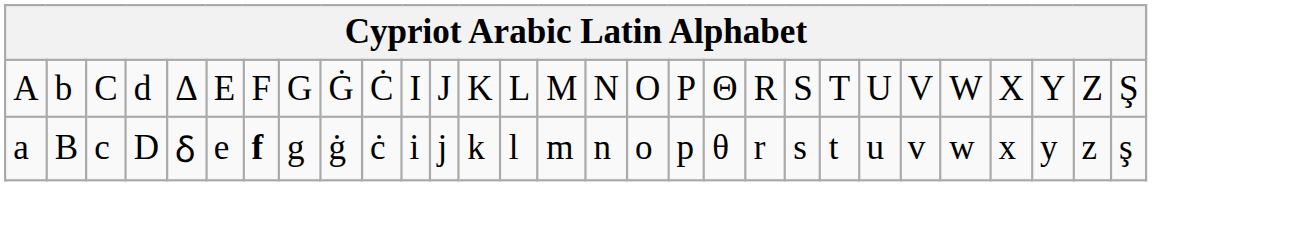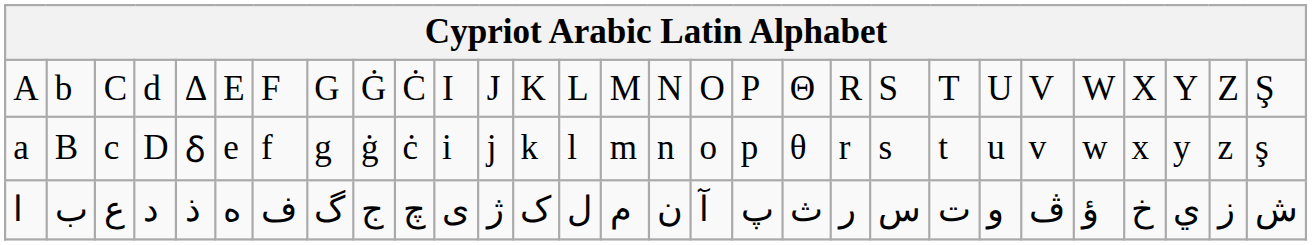 <table class="wikitable">
 <tr>
 <th colspan="29">Cypriot Arabic Latin Alphabet</th>
 </tr>
 <tr>
 <td>A</td>
 <td>b</td>
 <td>C</td>
 <td>d</td>
 <td>Δ</td>
 <td>E</td>
 <td>F</td>
 <td>G</td>
 <td>Ġ</td>
 <td>Ċ</td>
 <td>I</td>
 <td>J</td>
 <td>K</td>
 <td>L</td>
 <td>M</td>
 <td>N</td>
 <td>O</td>
 <td>P</td>
 <td>Θ</td>
 <td>R</td>
 <td>S</td>
 <td>T</td>
 <td>U</td>
 <td>V</td>
 <td>W</td>
 <td>X</td>
 <td>Y</td>
 <td>Z</td>
 <td>Ş</td>
 </tr>
 <tr>
 <td>a</td>
 <td>B</td>
 <td>c</td>
 <td>D</td>
 <td>ẟ</td>
 <td>e</td>
-<td><strong>f</strong></td>
+<td>f</td>
 <td>g</td>
 <td>ġ</td>
 <td>ċ</td>
 <td>i</td>
 <td>j</td>
 <td>k</td>
 <td>l</td>
 <td>m</td>
 <td>n</td>
 <td>o</td>
 <td>p</td>
 <td>θ</td>
 <td>r</td>
 <td>s</td>
 <td>t</td>
 <td>u</td>
 <td>v</td>
 <td>w</td>
 <td>x</td>
 <td>y</td>
 <td>z</td>
 <td>ş</td>
 </tr>
+<tr>
+<td>ا</td>
+<td>ب</td>
+<td>ع</td>
+<td>د</td>
+<td>ذ</td>
+<td>ه</td>
+<td>ف</td>
+<td>گ</td>
+<td>ج</td>
+<td>ﭺ</td>
+<td>ى</td>
+<td>ﮊ</td>
+<td>ک</td>
+<td>ل</td>
+<td>م</td>
+<td>ن</td>
+<td>ﺁ</td>
+<td>ﭖ</td>
+<td>ث</td>
+<td>ر</td>
+<td>س</td>
+<td>ت</td>
+<td>و</td>
+<td>ڤ</td>
+<td>ؤ</td>
+<td>خ</td>
+<td>ي</td>
+<td>ز</td>
+<td>ش</td>
+</tr>
 </table>
